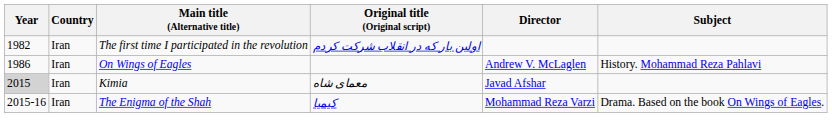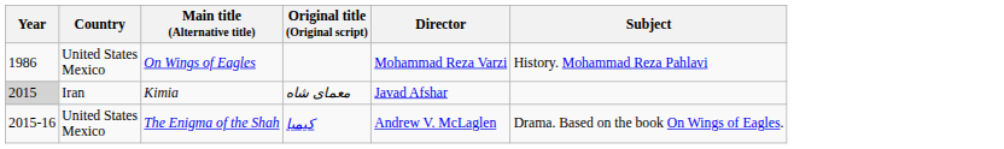 <table class="wikitable sortable">
 <tr>
 <th>Year</th>
 <th>Country</th>
 <th class="unsortable">Main title<br><small>(Alternative title)</small></th>
 <th class="unsortable">Original title<br><small>(Original script)</small></th>
 <th>Director</th>
 <th class="unsortable">Subject</th>
 </tr>
 <tr>
-<td>1982</td>
-<td>Iran</td>
-<td><em>The first time I participated in the revolution</em></td>
-<td><em><a href='#'>اولین بار که در انقلاب شرکت کردم</a></em></td>
-<td></td>
-<td></td>
-</tr>
-<tr>
 <td>1986</td>
-<td>Iran</td>
+<td>United States<br>Mexico</td>
 <td><em><a href='#'>On Wings of Eagles</a></em></td>
 <td></td>
-<td><a href='#'>Andrew V. McLaglen</a></td>
+<td><a href='#'>Mohammad Reza Varzi</a></td>
 <td>History. <a href='#'>Mohammad Reza Pahlavi</a></td>
 </tr>
 <tr>
 <td style="background: lightgrey;">2015</td>
 <td>Iran</td>
 <td><em>Kimia</em></td>
 <td><em>معمای شاه</em></td>
 <td><a href='#'>Javad Afshar</a></td>
 <td></td>
 </tr>
 <tr>
 <td>2015-16</td>
-<td>Iran</td>
+<td>United States<br>Mexico</td>
 <td><em><a href='#'>The Enigma of the Shah</a></em></td>
 <td><em><a href='#'>کیمیا</a></em></td>
-<td><a href='#'>Mohammad Reza Varzi</a></td>
+<td><a href='#'>Andrew V. McLaglen</a></td>
 <td>Drama. Based on the book <a href='#'>On Wings of Eagles</a>.</td>
 </tr>
 </table>
